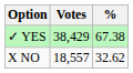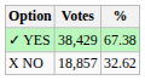 <table class="wikitable">
 <tr>
 <th>Option</th>
 <th>Votes</th>
 <th>%</th>
 </tr>
 <tr>
 <td style=background:#bbf8be>✓ YES</td>
 <td style=background:#bbf8be>38,429</td>
 <td style=background:#bbf8be>67.38</td>
 </tr>
 <tr>
 <td>X NO</td>
-<td>18,557</td>
+<td>18,857</td>
 <td>32.62</td>
 </tr>
 </table>
